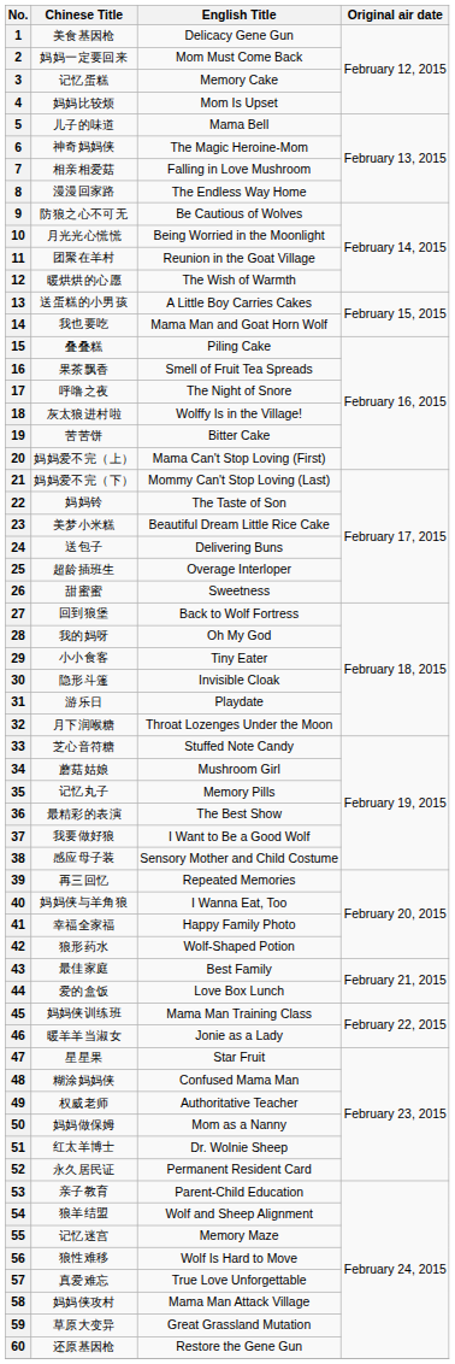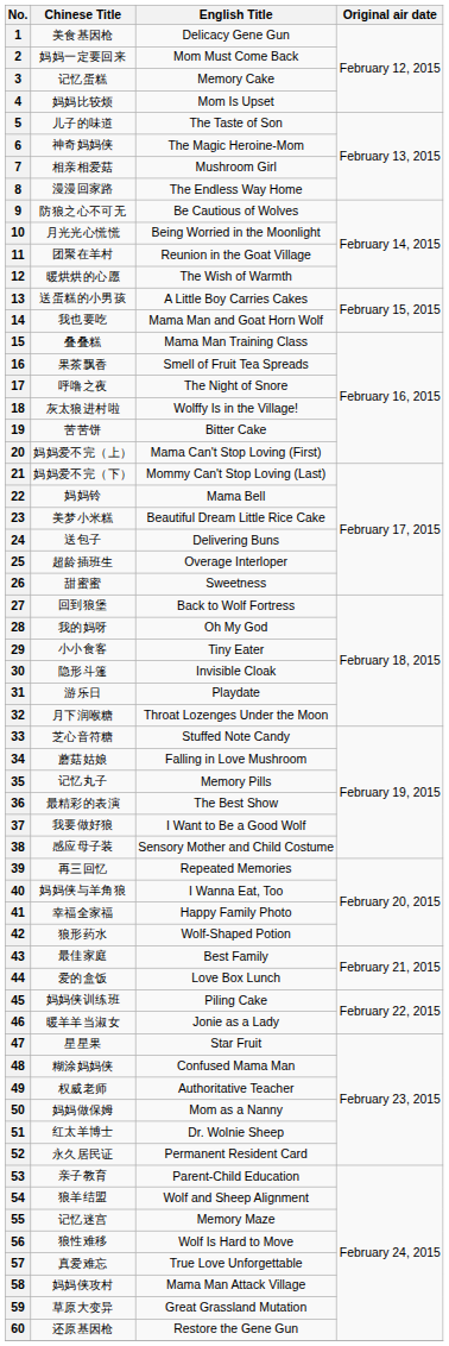 <table class="wikitable" style="text-align:center;">
 <tr>
 <th>No.</th>
 <th>Chinese Title</th>
 <th>English Title</th>
 <th>Original air date</th>
 </tr>
 <tr>
 <th>1</th>
 <td>美食基因枪</td>
 <td>Delicacy Gene Gun</td>
 <td rowspan="4">February 12, 2015</td>
 </tr>
 <tr>
 <th>2</th>
 <td>妈妈一定要回来</td>
 <td>Mom Must Come Back</td>
 </tr>
 <tr>
 <th>3</th>
 <td>记忆蛋糕</td>
 <td>Memory Cake</td>
 </tr>
 <tr>
 <th>4</th>
 <td>妈妈比较烦</td>
 <td>Mom Is Upset</td>
 </tr>
 <tr>
 <th>5</th>
 <td>儿子的味道</td>
-<td>Mama Bell</td>
+<td>The Taste of Son</td>
 <td rowspan="4">February 13, 2015</td>
 </tr>
 <tr>
 <th>6</th>
 <td>神奇妈妈侠</td>
 <td>The Magic Heroine-Mom</td>
 </tr>
 <tr>
 <th>7</th>
 <td>相亲相爱菇</td>
-<td>Falling in Love Mushroom</td>
+<td>Mushroom Girl</td>
 </tr>
 <tr>
 <th>8</th>
 <td>漫漫回家路</td>
 <td>The Endless Way Home</td>
 </tr>
 <tr>
 <th>9</th>
 <td>防狼之心不可无</td>
 <td>Be Cautious of Wolves</td>
 <td rowspan="4">February 14, 2015</td>
 </tr>
 <tr>
 <th>10</th>
 <td>月光光心慌慌</td>
 <td>Being Worried in the Moonlight</td>
 </tr>
 <tr>
 <th>11</th>
 <td>团聚在羊村</td>
 <td>Reunion in the Goat Village</td>
 </tr>
 <tr>
 <th>12</th>
 <td>暖烘烘的心愿</td>
 <td>The Wish of Warmth</td>
 </tr>
 <tr>
 <th>13</th>
 <td>送蛋糕的小男孩</td>
 <td>A Little Boy Carries Cakes</td>
 <td rowspan="2">February 15, 2015</td>
 </tr>
 <tr>
 <th>14</th>
 <td>我也要吃</td>
 <td>Mama Man and Goat Horn Wolf</td>
 </tr>
 <tr>
 <th>15</th>
 <td>叠叠糕</td>
-<td>Piling Cake</td>
+<td>Mama Man Training Class</td>
 <td rowspan="6">February 16, 2015</td>
 </tr>
 <tr>
 <th>16</th>
 <td>果茶飘香</td>
 <td>Smell of Fruit Tea Spreads</td>
 </tr>
 <tr>
 <th>17</th>
 <td>呼噜之夜</td>
 <td>The Night of Snore</td>
 </tr>
 <tr>
 <th>18</th>
 <td>灰太狼进村啦</td>
 <td>Wolffy Is in the Village!</td>
 </tr>
 <tr>
 <th>19</th>
 <td>苦苦饼</td>
 <td>Bitter Cake</td>
 </tr>
 <tr>
 <th>20</th>
 <td>妈妈爱不完（上）</td>
 <td>Mama Can't Stop Loving (First)</td>
 </tr>
 <tr>
 <th>21</th>
 <td>妈妈爱不完（下）</td>
 <td>Mommy Can't Stop Loving (Last)</td>
 <td rowspan="6">February 17, 2015</td>
 </tr>
 <tr>
 <th>22</th>
 <td>妈妈铃</td>
-<td>The Taste of Son</td>
+<td>Mama Bell</td>
 </tr>
 <tr>
 <th>23</th>
 <td>美梦小米糕</td>
 <td>Beautiful Dream Little Rice Cake</td>
 </tr>
 <tr>
 <th>24</th>
 <td>送包子</td>
 <td>Delivering Buns</td>
 </tr>
 <tr>
 <th>25</th>
 <td>超龄插班生</td>
 <td>Overage Interloper</td>
 </tr>
 <tr>
 <th>26</th>
 <td>甜蜜蜜</td>
 <td>Sweetness</td>
 </tr>
 <tr>
 <th>27</th>
 <td>回到狼堡</td>
 <td>Back to Wolf Fortress</td>
 <td rowspan="6">February 18, 2015</td>
 </tr>
 <tr>
 <th>28</th>
 <td>我的妈呀</td>
 <td>Oh My God</td>
 </tr>
 <tr>
 <th>29</th>
 <td>小小食客</td>
 <td>Tiny Eater</td>
 </tr>
 <tr>
 <th>30</th>
 <td>隐形斗篷</td>
 <td>Invisible Cloak</td>
 </tr>
 <tr>
 <th>31</th>
 <td>游乐日</td>
 <td>Playdate</td>
 </tr>
 <tr>
 <th>32</th>
 <td>月下润喉糖</td>
 <td>Throat Lozenges Under the Moon</td>
 </tr>
 <tr>
 <th>33</th>
 <td>芝心音符糖</td>
 <td>Stuffed Note Candy</td>
 <td rowspan="6">February 19, 2015</td>
 </tr>
 <tr>
 <th>34</th>
 <td>蘑菇姑娘</td>
-<td>Mushroom Girl</td>
+<td>Falling in Love Mushroom</td>
 </tr>
 <tr>
 <th>35</th>
 <td>记忆丸子</td>
 <td>Memory Pills</td>
 </tr>
 <tr>
 <th>36</th>
 <td>最精彩的表演</td>
 <td>The Best Show</td>
 </tr>
 <tr>
 <th>37</th>
 <td>我要做好狼</td>
 <td>I Want to Be a Good Wolf</td>
 </tr>
 <tr>
 <th>38</th>
 <td>感应母子装</td>
 <td>Sensory Mother and Child Costume</td>
 </tr>
 <tr>
 <th>39</th>
 <td>再三回忆</td>
 <td>Repeated Memories</td>
 <td rowspan="4">February 20, 2015</td>
 </tr>
 <tr>
 <th>40</th>
 <td>妈妈侠与羊角狼</td>
 <td>I Wanna Eat, Too</td>
 </tr>
 <tr>
 <th>41</th>
 <td>幸福全家福</td>
 <td>Happy Family Photo</td>
 </tr>
 <tr>
 <th>42</th>
 <td>狼形药水</td>
 <td>Wolf-Shaped Potion</td>
 </tr>
 <tr>
 <th>43</th>
 <td>最佳家庭</td>
 <td>Best Family</td>
 <td rowspan="2">February 21, 2015</td>
 </tr>
 <tr>
 <th>44</th>
 <td>爱的盒饭</td>
 <td>Love Box Lunch</td>
 </tr>
 <tr>
 <th>45</th>
 <td>妈妈侠训练班</td>
-<td>Mama Man Training Class</td>
+<td>Piling Cake</td>
 <td rowspan="2">February 22, 2015</td>
 </tr>
 <tr>
 <th>46</th>
 <td>暖羊羊当淑女</td>
 <td>Jonie as a Lady</td>
 </tr>
 <tr>
 <th>47</th>
 <td>星星果</td>
 <td>Star Fruit</td>
 <td rowspan="6">February 23, 2015</td>
 </tr>
 <tr>
 <th>48</th>
 <td>糊涂妈妈侠</td>
 <td>Confused Mama Man</td>
 </tr>
 <tr>
 <th>49</th>
 <td>权威老师</td>
 <td>Authoritative Teacher</td>
 </tr>
 <tr>
 <th>50</th>
 <td>妈妈做保姆</td>
 <td>Mom as a Nanny</td>
 </tr>
 <tr>
 <th>51</th>
 <td>红太羊博士</td>
 <td>Dr. Wolnie Sheep</td>
 </tr>
 <tr>
 <th>52</th>
 <td>永久居民证</td>
 <td>Permanent Resident Card</td>
 </tr>
 <tr>
 <th>53</th>
 <td>亲子教育</td>
 <td>Parent-Child Education</td>
 <td rowspan="8">February 24, 2015</td>
 </tr>
 <tr>
 <th>54</th>
 <td>狼羊结盟</td>
 <td>Wolf and Sheep Alignment</td>
 </tr>
 <tr>
 <th>55</th>
 <td>记忆迷宫</td>
 <td>Memory Maze</td>
 </tr>
 <tr>
 <th>56</th>
 <td>狼性难移</td>
 <td>Wolf Is Hard to Move</td>
 </tr>
 <tr>
 <th>57</th>
 <td>真爱难忘</td>
 <td>True Love Unforgettable</td>
 </tr>
 <tr>
 <th>58</th>
 <td>妈妈侠攻村</td>
 <td>Mama Man Attack Village</td>
 </tr>
 <tr>
 <th>59</th>
 <td>草原大变异</td>
 <td>Great Grassland Mutation</td>
 </tr>
 <tr>
 <th>60</th>
 <td>还原基因枪</td>
 <td>Restore the Gene Gun</td>
 </tr>
 <tr>
 </tr>
 </table>
